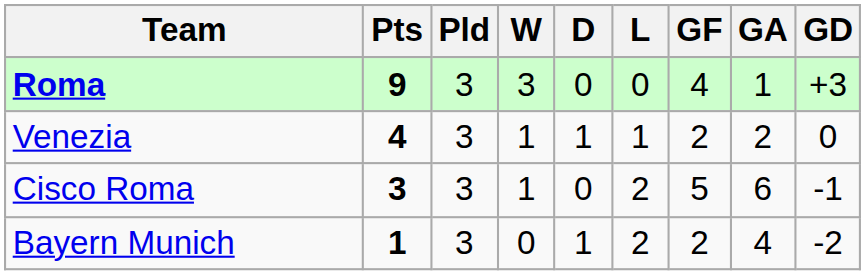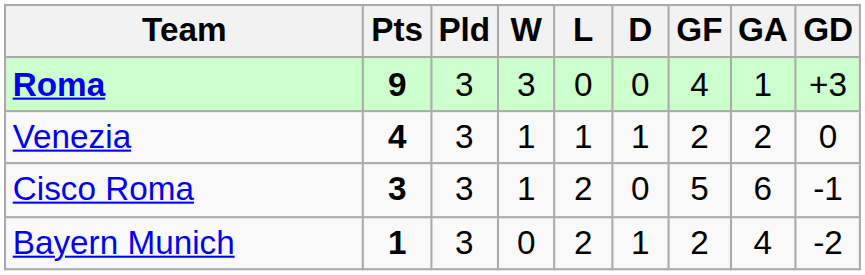 <table class=wikitable style="text-align:center">
 <tr>
 <th width=165>Team</th>
 <th width=20>Pts</th>
 <th width=20>Pld</th>
 <th width=20>W</th>
+<th width=20>L</th>
 <th width=20>D</th>
-<th width=20>L</th>
 <th width=20>GF</th>
 <th width=20>GA</th>
 <th width=20>GD</th>
 </tr>
 <tr style="background:#ccffcc">
 <td style="text-align:left"><strong> <a href='#'>Roma</a></strong></td>
 <td><strong>9</strong></td>
 <td>3</td>
 <td>3</td>
 <td>0</td>
 <td>0</td>
 <td>4</td>
 <td>1</td>
 <td>+3</td>
 </tr>
 <tr>
 <td style="text-align:left"> <a href='#'>Venezia</a></td>
 <td><strong>4</strong></td>
 <td>3</td>
 <td>1</td>
 <td>1</td>
 <td>1</td>
 <td>2</td>
 <td>2</td>
 <td>0</td>
 </tr>
 <tr>
 <td style="text-align:left"> <a href='#'>Cisco Roma</a></td>
 <td><strong>3</strong></td>
 <td>3</td>
 <td>1</td>
+<td>2</td>
 <td>0</td>
-<td>2</td>
 <td>5</td>
 <td>6</td>
 <td>-1</td>
 </tr>
 <tr>
 <td style="text-align:left"> <a href='#'>Bayern Munich</a></td>
 <td><strong>1</strong></td>
 <td>3</td>
 <td>0</td>
+<td>2</td>
 <td>1</td>
-<td>2</td>
 <td>2</td>
 <td>4</td>
 <td>-2</td>
 </tr>
 </table>
